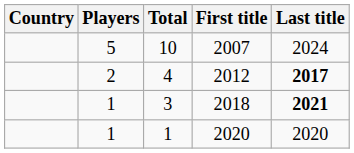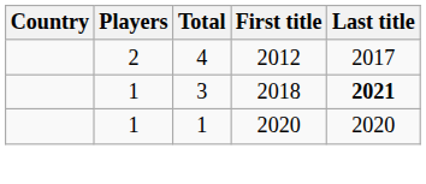 <table class="wikitable" style="text-align: center;">
 <tr>
 <th>Country</th>
 <th>Players</th>
 <th>Total</th>
 <th>First title</th>
 <th>Last title</th>
 </tr>
 <tr>
 <td align="left"></td>
-<td>5</td>
-<td>10</td>
-<td>2007</td>
-<td>2024</td>
-</tr>
-<tr>
-<td align="left"></td>
 <td>2</td>
 <td>4</td>
 <td>2012</td>
-<td><strong>2017</strong></td>
+<td>2017</td>
 </tr>
 <tr>
 <td align="left"></td>
 <td>1</td>
 <td>3</td>
 <td>2018</td>
 <td><strong>2021</strong></td>
 </tr>
 <tr>
 <td align="left"></td>
 <td>1</td>
 <td>1</td>
 <td>2020</td>
 <td>2020</td>
 </tr>
 </table>
